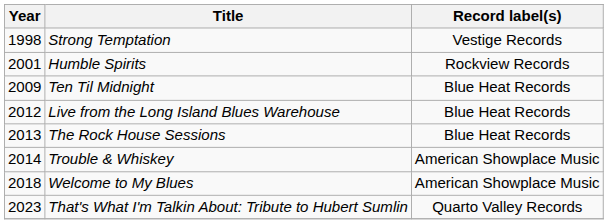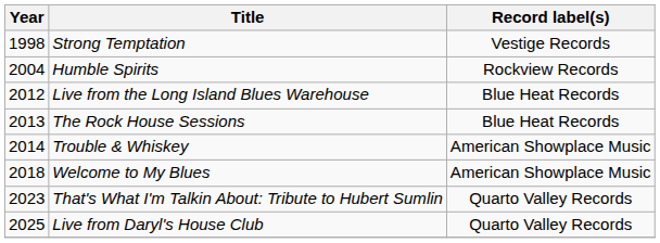 <table class="wikitable sortable">
 <tr>
 <th>Year</th>
 <th>Title</th>
 <th>Record label(s)</th>
 </tr>
 <tr>
 <td>1998</td>
 <td><em>Strong Temptation</em></td>
 <td style="text-align:center;">Vestige Records</td>
 </tr>
 <tr>
-<td>2001</td>
+<td>2004</td>
 <td><em>Humble Spirits</em></td>
 <td style="text-align:center;">Rockview Records</td>
-</tr>
-<tr>
-<td>2009</td>
-<td><em>Ten Til Midnight</em></td>
-<td style="text-align:center;">Blue Heat Records</td>
 </tr>
 <tr>
 <td>2012</td>
 <td><em>Live from the Long Island Blues Warehouse</em></td>
 <td style="text-align:center;">Blue Heat Records</td>
 </tr>
 <tr>
 <td>2013</td>
 <td><em>The Rock House Sessions</em></td>
 <td style="text-align:center;">Blue Heat Records</td>
 </tr>
 <tr>
 <td>2014</td>
 <td><em>Trouble & Whiskey</em></td>
 <td style="text-align:center;">American Showplace Music</td>
 </tr>
 <tr>
 <td>2018</td>
 <td><em>Welcome to My Blues</em></td>
 <td style="text-align:center;">American Showplace Music</td>
 </tr>
 <tr>
 <td>2023</td>
 <td><em>That's What I'm Talkin About: Tribute to Hubert Sumlin</em></td>
 <td style="text-align:center;">Quarto Valley Records</td>
 </tr>
 <tr>
+<td>2025</td>
+<td><em>Live from Daryl's House Club</em></td>
+<td style="text-align:center;">Quarto Valley Records</td>
+</tr>
+<tr>
 </tr>
 </table>
